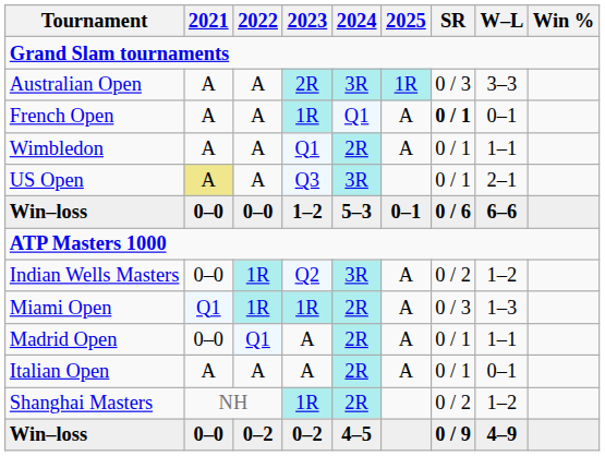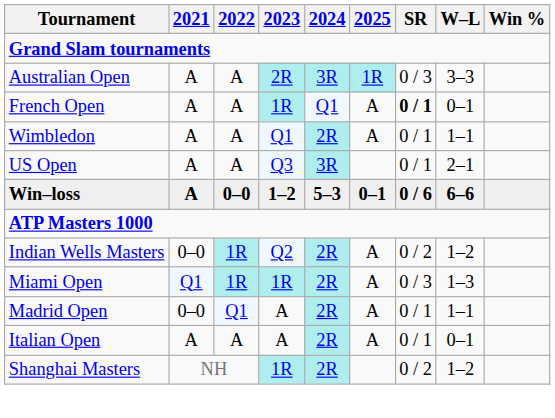 <table class="wikitable" style="text-align:center">
 <tr>
 <th>Tournament</th>
 <th><a href='#'>2021</a></th>
 <th><a href='#'>2022</a></th>
 <th><a href='#'>2023</a></th>
 <th><a href='#'>2024</a></th>
 <th><a href='#'>2025</a></th>
 <th>SR</th>
 <th>W–L</th>
 <th>Win %</th>
 </tr>
 <tr>
 <td colspan="9" style="text-align:left"><a href='#'><strong>Grand Slam tournaments</strong></a></td>
 </tr>
 <tr>
 <td align="left"><a href='#'>Australian Open</a></td>
 <td>A</td>
 <td>A</td>
 <td bgcolor=afeeee><a href='#'>2R</a></td>
 <td bgcolor=afeeee><a href='#'>3R</a></td>
 <td bgcolor=afeeee><a href='#'>1R</a></td>
 <td>0 / 3</td>
 <td>3–3</td>
 <td></td>
 </tr>
 <tr>
 <td align="left"><a href='#'>French Open</a></td>
 <td>A</td>
 <td>A</td>
 <td bgcolor=afeeee><a href='#'>1R</a></td>
 <td bgcolor=f0f8ff><a href='#'>Q1</a></td>
 <td>A</td>
 <td><strong>0 / 1</strong></td>
 <td>0–1</td>
 <td></td>
 </tr>
 <tr>
 <td align="left"><a href='#'>Wimbledon</a></td>
 <td>A</td>
 <td>A</td>
 <td bgcolor=f0f8ff><a href='#'>Q1</a></td>
 <td bgcolor=afeeee><a href='#'>2R</a></td>
 <td>A</td>
 <td>0 / 1</td>
 <td>1–1</td>
 <td></td>
 </tr>
 <tr>
 <td align="left"><a href='#'>US Open</a></td>
-<td style="background: khaki;">A</td>
+<td>A</td>
 <td>A</td>
 <td bgcolor=f0f8ff><a href='#'>Q3</a></td>
 <td bgcolor=afeeee><a href='#'>3R</a></td>
 <td></td>
 <td>0 / 1</td>
 <td>2–1</td>
 <td></td>
 </tr>
 <tr style="font-weight:bold;background:#efefef">
 <td style="text-align:left">Win–loss</td>
-<td>0–0</td>
+<td>A</td>
 <td>0–0</td>
 <td>1–2</td>
 <td>5–3</td>
 <td>0–1</td>
 <td>0 / 6</td>
 <td>6–6</td>
 <td></td>
 </tr>
 <tr>
 <td colspan="9" style="text-align:left"><a href='#'><strong>ATP Masters 1000</strong></a></td>
 </tr>
 <tr>
 <td align="left"><a href='#'>Indian Wells Masters</a></td>
 <td>0–0</td>
 <td bgcolor=afeeee><a href='#'>1R</a></td>
 <td bgcolor=f0f8ff><a href='#'>Q2</a></td>
-<td bgcolor=afeeee><a href='#'>3R</a></td>
+<td bgcolor=afeeee><a href='#'>2R</a></td>
 <td>A</td>
 <td>0 / 2</td>
 <td>1–2</td>
 <td></td>
 </tr>
 <tr>
 <td align="left"><a href='#'>Miami Open</a></td>
 <td bgcolor=f0f8ff><a href='#'>Q1</a></td>
 <td bgcolor=afeeee><a href='#'>1R</a></td>
 <td bgcolor=afeeee><a href='#'>1R</a></td>
 <td bgcolor=afeeee><a href='#'>2R</a></td>
 <td>A</td>
 <td>0 / 3</td>
 <td>1–3</td>
 <td></td>
 </tr>
 <tr>
 <td align="left"><a href='#'>Madrid Open</a></td>
 <td>0–0</td>
 <td bgcolor=f0f8ff><a href='#'>Q1</a></td>
 <td>A</td>
 <td bgcolor=afeeee><a href='#'>2R</a></td>
 <td>A</td>
 <td>0 / 1</td>
 <td>1–1</td>
 <td></td>
 </tr>
 <tr>
 <td align="left"><a href='#'>Italian Open</a></td>
 <td>A</td>
 <td>A</td>
 <td>A</td>
 <td bgcolor=afeeee><a href='#'>2R</a></td>
 <td>A</td>
 <td>0 / 1</td>
 <td>0–1</td>
 <td></td>
 </tr>
 <tr>
 <td align="left"><a href='#'>Shanghai Masters</a></td>
 <td colspan=2 style="color:#767676;">NH</td>
 <td bgcolor=afeeee><a href='#'>1R</a></td>
 <td bgcolor=afeeee><a href='#'>2R</a></td>
 <td></td>
 <td>0 / 2</td>
 <td>1–2</td>
 <td></td>
 </tr>
-<tr style=font-weight:bold;background:#efefef>
-<td style=text-align:left>Win–loss</td>
-<td>0–0</td>
-<td>0–2</td>
-<td>0–2</td>
-<td>4–5</td>
-<td></td>
-<td>0 / 9</td>
-<td>4–9</td>
-<td></td>
-</tr>
 </table>
